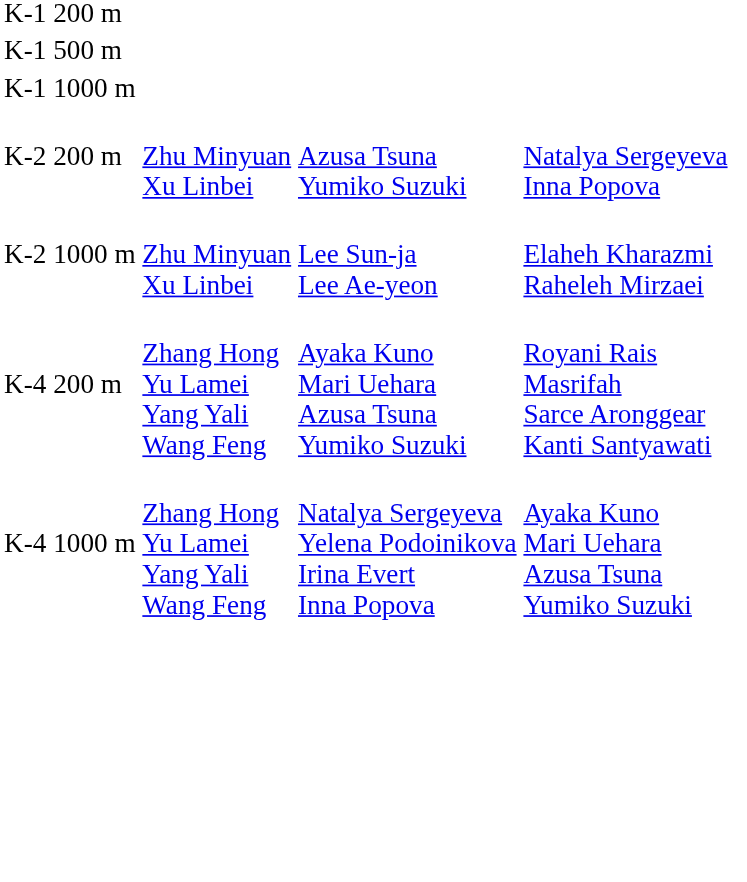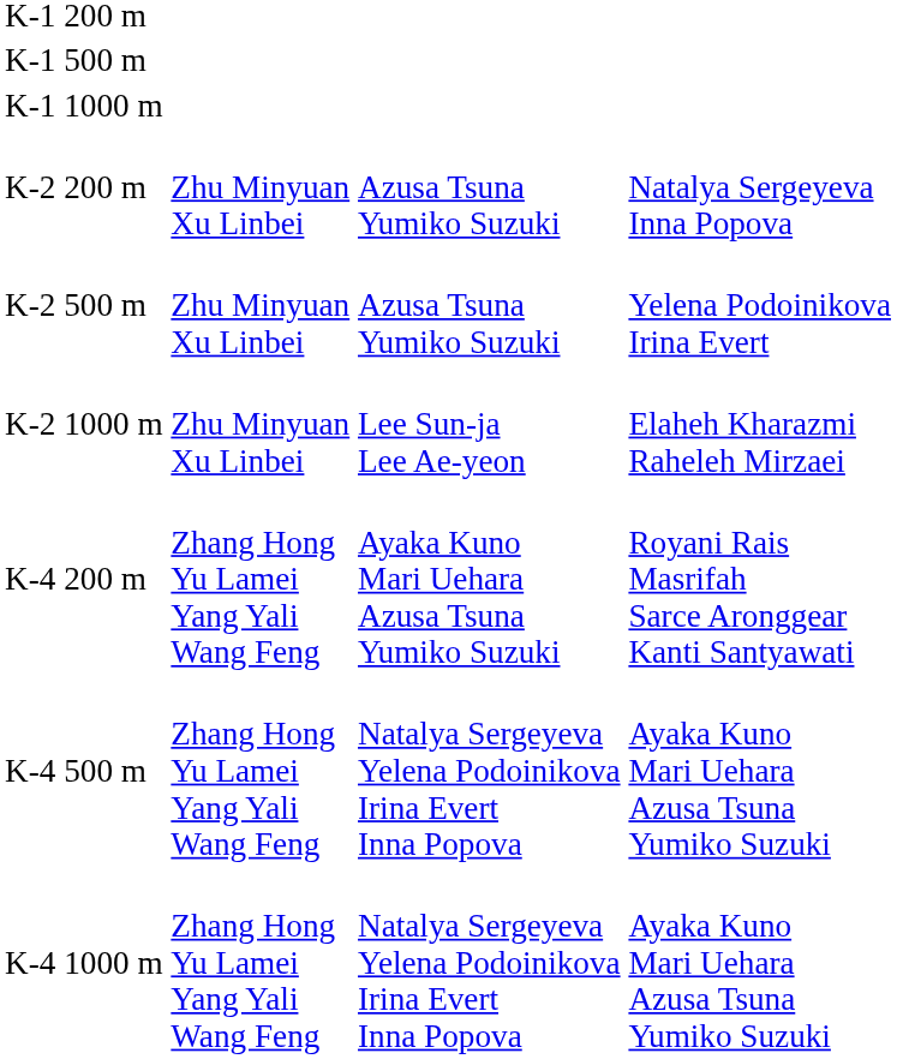 <table>
 <tr>
 <td>K-1 200 m</td>
 <td></td>
 <td></td>
 <td></td>
 </tr>
 <tr>
 <td>K-1 500 m</td>
 <td></td>
 <td></td>
 <td></td>
 </tr>
 <tr>
 <td>K-1 1000 m</td>
 <td></td>
 <td></td>
 <td></td>
 </tr>
 <tr>
 <td>K-2 200 m</td>
 <td><br><a href='#'>Zhu Minyuan</a><br><a href='#'>Xu Linbei</a></td>
 <td><br><a href='#'>Azusa Tsuna</a><br><a href='#'>Yumiko Suzuki</a></td>
 <td><br><a href='#'>Natalya Sergeyeva</a><br><a href='#'>Inna Popova</a></td>
 </tr>
 <tr>
+<td>K-2 500 m</td>
+<td><br><a href='#'>Zhu Minyuan</a><br><a href='#'>Xu Linbei</a></td>
+<td><br><a href='#'>Azusa Tsuna</a><br><a href='#'>Yumiko Suzuki</a></td>
+<td><br><a href='#'>Yelena Podoinikova</a><br><a href='#'>Irina Evert</a></td>
+</tr>
+<tr>
 <td>K-2 1000 m</td>
 <td><br><a href='#'>Zhu Minyuan</a><br><a href='#'>Xu Linbei</a></td>
 <td><br><a href='#'>Lee Sun-ja</a><br><a href='#'>Lee Ae-yeon</a></td>
 <td><br><a href='#'>Elaheh Kharazmi</a><br><a href='#'>Raheleh Mirzaei</a></td>
 </tr>
 <tr>
 <td>K-4 200 m</td>
 <td><br><a href='#'>Zhang Hong</a><br><a href='#'>Yu Lamei</a><br><a href='#'>Yang Yali</a><br><a href='#'>Wang Feng</a></td>
 <td><br><a href='#'>Ayaka Kuno</a><br><a href='#'>Mari Uehara</a><br><a href='#'>Azusa Tsuna</a><br><a href='#'>Yumiko Suzuki</a></td>
 <td><br><a href='#'>Royani Rais</a><br><a href='#'>Masrifah</a><br><a href='#'>Sarce Aronggear</a><br><a href='#'>Kanti Santyawati</a></td>
 </tr>
 <tr>
+<td>K-4 500 m</td>
+<td><br><a href='#'>Zhang Hong</a><br><a href='#'>Yu Lamei</a><br><a href='#'>Yang Yali</a><br><a href='#'>Wang Feng</a></td>
+<td><br><a href='#'>Natalya Sergeyeva</a><br><a href='#'>Yelena Podoinikova</a><br><a href='#'>Irina Evert</a><br><a href='#'>Inna Popova</a></td>
+<td><br><a href='#'>Ayaka Kuno</a><br><a href='#'>Mari Uehara</a><br><a href='#'>Azusa Tsuna</a><br><a href='#'>Yumiko Suzuki</a></td>
+</tr>
+<tr>
 <td>K-4 1000 m</td>
 <td><br><a href='#'>Zhang Hong</a><br><a href='#'>Yu Lamei</a><br><a href='#'>Yang Yali</a><br><a href='#'>Wang Feng</a></td>
 <td><br><a href='#'>Natalya Sergeyeva</a><br><a href='#'>Yelena Podoinikova</a><br><a href='#'>Irina Evert</a><br><a href='#'>Inna Popova</a></td>
 <td><br><a href='#'>Ayaka Kuno</a><br><a href='#'>Mari Uehara</a><br><a href='#'>Azusa Tsuna</a><br><a href='#'>Yumiko Suzuki</a></td>
 </tr>
 </table>
